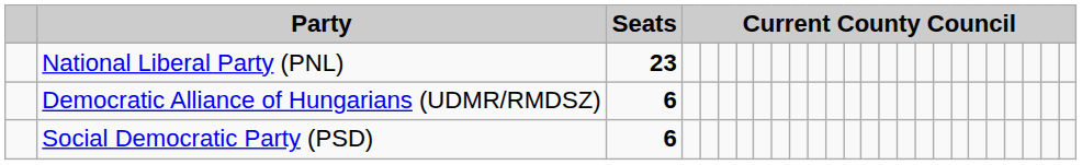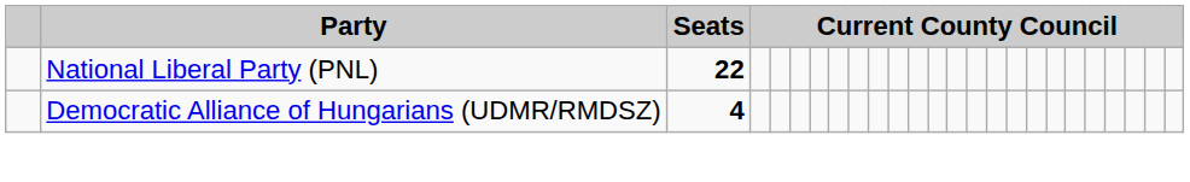 <table class="wikitable">
 <tr>
 <th style="background:#ccc">   </th>
 <th style="background:#ccc">Party</th>
 <th style="background:#ccc">Seats</th>
 <th style="background:#ccc" colspan="22">Current County Council</th>
 </tr>
 <tr>
 <td>  </td>
 <td><a href='#'>National Liberal Party</a> (PNL)</td>
-<td style="text-align: right"><strong>23</strong></td>
+<td style="text-align: right"><strong>22</strong></td>
 <td>  </td>
 <td>  </td>
 <td>  </td>
 <td>  </td>
 <td>  </td>
 <td>  </td>
 <td>  </td>
 <td>  </td>
 <td>  </td>
 <td>  </td>
 <td>  </td>
 <td>  </td>
 <td>  </td>
 <td>  </td>
 <td>  </td>
 <td>  </td>
 <td>  </td>
 <td>  </td>
 <td>  </td>
 <td>  </td>
 <td>  </td>
 <td>  </td>
 </tr>
 <tr>
 <td>  </td>
 <td><a href='#'>Democratic Alliance of Hungarians</a> (UDMR/RMDSZ)</td>
-<td style="text-align: right"><strong>6</strong></td>
-<td>  </td>
-<td>  </td>
-<td>  </td>
-<td>  </td>
-<td>  </td>
-<td>  </td>
-<td> </td>
-<td> </td>
-<td> </td>
-<td> </td>
-<td> </td>
-<td> </td>
-<td> </td>
-<td> </td>
-<td> </td>
-<td> </td>
-<td> </td>
-<td> </td>
-<td> </td>
-<td> </td>
-<td> </td>
-<td> </td>
-</tr>
-<tr>
-<td>  </td>
-<td><a href='#'>Social Democratic Party</a> (PSD)</td>
-<td style="text-align: right"><strong>6</strong></td>
+<td style="text-align: right"><strong>4</strong></td>
 <td>  </td>
 <td>  </td>
 <td>  </td>
 <td>  </td>
 <td>  </td>
 <td>  </td>
 <td> </td>
 <td> </td>
 <td> </td>
 <td> </td>
 <td> </td>
 <td> </td>
 <td> </td>
 <td> </td>
 <td> </td>
 <td> </td>
 <td> </td>
 <td> </td>
 <td> </td>
 <td> </td>
 <td> </td>
 <td> </td>
 </tr>
 </table>
